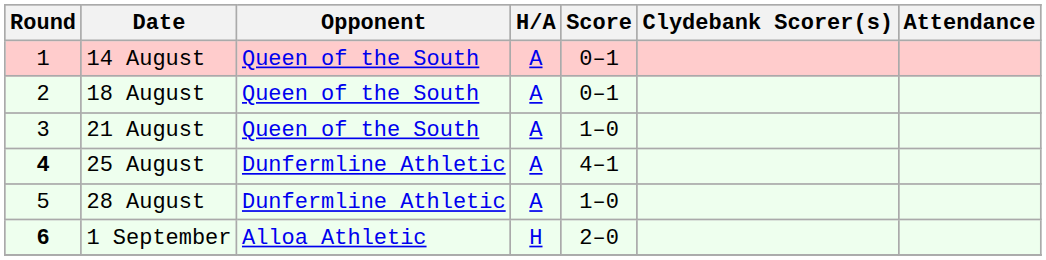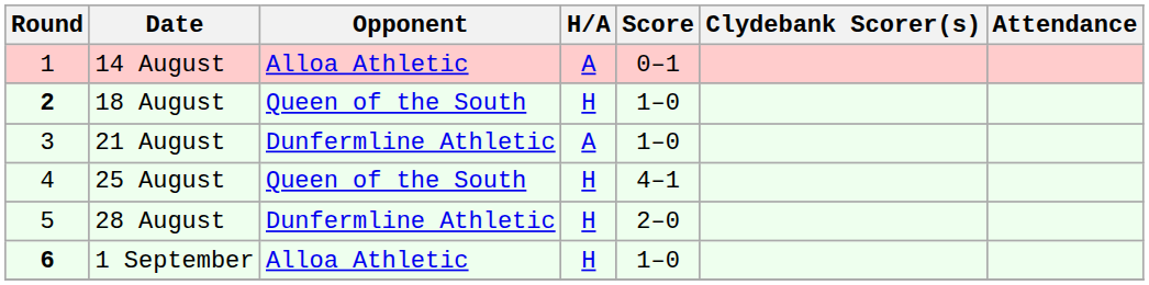 <table class="wikitable" style="text-align:center">
 <tr>
 <th>Round</th>
 <th>Date</th>
 <th>Opponent</th>
 <th>H/A</th>
 <th>Score</th>
 <th>Clydebank Scorer(s)</th>
 <th>Attendance</th>
 </tr>
 <tr bgcolor=#FFCCCC>
 <td>1</td>
 <td align=left>14 August</td>
-<td align=left><a href='#'>Queen of the South</a></td>
+<td align=left><a href='#'>Alloa Athletic</a></td>
 <td><a href='#'>A</a></td>
 <td>0–1</td>
 <td align=left></td>
 <td></td>
 </tr>
 <tr bgcolor=#EEFFEE>
-<td>2</td>
+<td><strong>2</strong></td>
 <td align=left>18 August</td>
 <td align=left><a href='#'>Queen of the South</a></td>
-<td><a href='#'>A</a></td>
-<td>0–1</td>
+<td><a href='#'>H</a></td>
+<td>1–0</td>
 <td align=left></td>
 <td></td>
 </tr>
 <tr bgcolor=#EEFFEE>
 <td>3</td>
 <td align=left>21 August</td>
-<td align=left><a href='#'>Queen of the South</a></td>
+<td align=left><a href='#'>Dunfermline Athletic</a></td>
 <td><a href='#'>A</a></td>
 <td>1–0</td>
 <td align=left></td>
 <td></td>
 </tr>
 <tr bgcolor=#EEFFEE>
-<td><strong>4</strong></td>
+<td>4</td>
 <td align=left>25 August</td>
-<td align=left><a href='#'>Dunfermline Athletic</a></td>
-<td><a href='#'>A</a></td>
+<td align=left><a href='#'>Queen of the South</a></td>
+<td><a href='#'>H</a></td>
 <td>4–1</td>
 <td align=left></td>
 <td></td>
 </tr>
 <tr bgcolor=#EEFFEE>
 <td>5</td>
 <td align=left>28 August</td>
 <td align=left><a href='#'>Dunfermline Athletic</a></td>
-<td><a href='#'>A</a></td>
-<td>1–0</td>
+<td><a href='#'>H</a></td>
+<td>2–0</td>
 <td align=left></td>
 <td></td>
 </tr>
 <tr bgcolor=#EEFFEE>
 <td><strong>6</strong></td>
 <td align=left>1 September</td>
 <td align=left><a href='#'>Alloa Athletic</a></td>
 <td><a href='#'>H</a></td>
-<td>2–0</td>
+<td>1–0</td>
 <td align=left></td>
 <td></td>
 </tr>
 <tr>
 </tr>
 </table>
